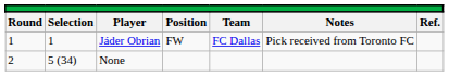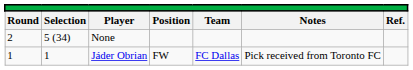 <table class="wikitable sortable" style="text-align:center; font-size:90%; text-align:left;">
 <tr style="border-spacing: 2px; border: 2px solid black;">
 <td colspan="7" bgcolor="#00AE42" color="#000000" border="#000000" align="center"><strong></strong></td>
 </tr>
 <tr>
 <th>Round</th>
 <th>Selection</th>
 <th>Player</th>
 <th>Position</th>
 <th>Team</th>
 <th>Notes</th>
 <th>Ref.</th>
 </tr>
 <tr>
+<td>2</td>
+<td>5 (34)</td>
+<td>None</td>
+<td></td>
+<td></td>
+<td></td>
+<td></td>
+</tr>
+<tr>
 <td>1</td>
 <td>1</td>
 <td> <a href='#'>Jáder Obrian</a></td>
 <td>FW</td>
 <td> <a href='#'>FC Dallas</a></td>
 <td>Pick received from Toronto FC</td>
 <td></td>
 </tr>
-<tr>
-<td>2</td>
-<td>5 (34)</td>
-<td>None</td>
-<td></td>
-<td></td>
-<td></td>
-<td></td>
-</tr>
 </table>
